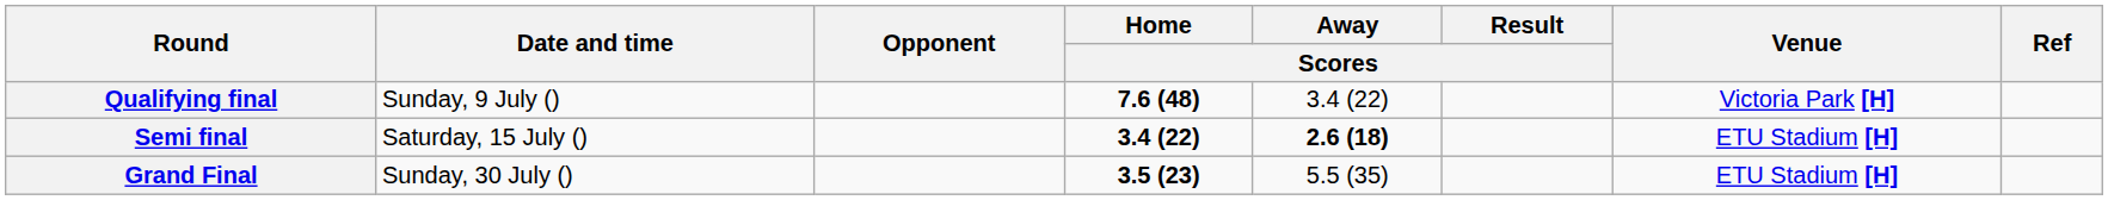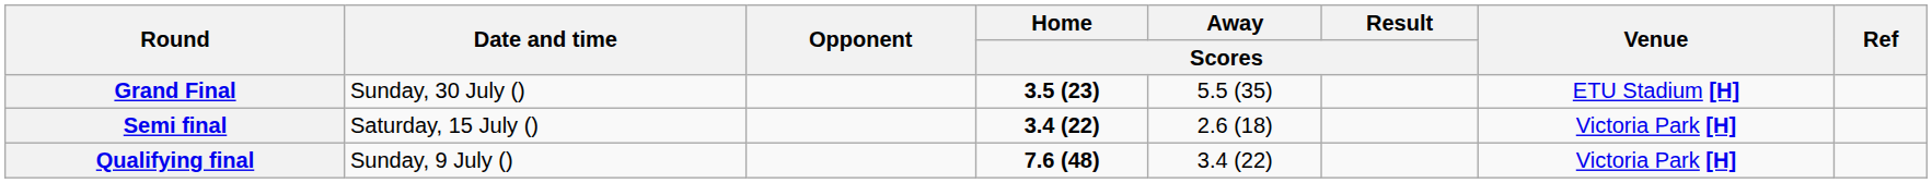 <table class="wikitable plainrowheaders" style="font-size:90%; width:100%; text-align:center;">
 <tr>
 <th scope="col" rowspan="2">Round</th>
 <th scope="col" rowspan="2">Date and time</th>
 <th scope="col" rowspan="2">Opponent</th>
 <th scope="col">Home</th>
 <th scope="col">Away</th>
 <th scope="col">Result</th>
 <th scope="col" rowspan="2">Venue</th>
 <th scope="col" rowspan="2">Ref</th>
 </tr>
 <tr>
 <th scope="col" colspan="3">Scores</th>
 </tr>
 <tr>
+<th scope="row" style="text-align: center;"><a href='#'>Grand Final</a></th>
+<td align=left>Sunday, 30 July ()</td>
+<td align=left></td>
+<td><strong>3.5 (23)</strong></td>
+<td>5.5 (35)</td>
+<td></td>
+<td><a href='#'>ETU Stadium</a> <a href='#'><strong>[H]</strong></a></td>
+<td></td>
+</tr>
+<tr>
+<th scope="row" style="text-align: center;"><a href='#'>Semi final</a></th>
+<td align=left>Saturday, 15 July ()</td>
+<td align=left></td>
+<td><strong>3.4 (22)</strong></td>
+<td>2.6 (18)</td>
+<td></td>
+<td><a href='#'>Victoria Park</a> <a href='#'><strong>[H]</strong></a></td>
+<td></td>
+</tr>
+<tr>
 <th scope="row" style="text-align: center;"><a href='#'>Qualifying final</a></th>
 <td align=left>Sunday, 9 July ()</td>
 <td align=left></td>
 <td><strong>7.6 (48)</strong></td>
 <td>3.4 (22)</td>
 <td></td>
 <td><a href='#'>Victoria Park</a> <a href='#'><strong>[H]</strong></a></td>
 <td></td>
 </tr>
-<tr>
-<th scope="row" style="text-align: center;"><a href='#'>Semi final</a></th>
-<td align=left>Saturday, 15 July ()</td>
-<td align=left></td>
-<td><strong>3.4 (22)</strong></td>
-<td><strong>2.6 (18)</strong></td>
-<td></td>
-<td><a href='#'>ETU Stadium</a> <a href='#'><strong>[H]</strong></a></td>
-<td></td>
-</tr>
-<tr>
-<th scope="row" style="text-align: center;"><a href='#'>Grand Final</a></th>
-<td align=left>Sunday, 30 July ()</td>
-<td align=left></td>
-<td><strong>3.5 (23)</strong></td>
-<td>5.5 (35)</td>
-<td></td>
-<td><a href='#'>ETU Stadium</a> <a href='#'><strong>[H]</strong></a></td>
-<td></td>
-</tr>
 </table>
